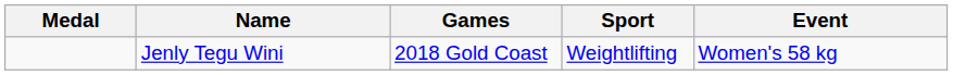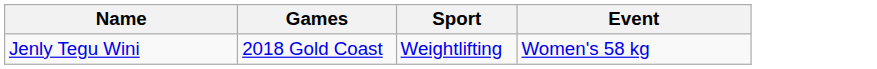 <table class="wikitable">
 <tr>
-<th style="width:6em">Medal</th>
 <th style="width:12em">Name</th>
 <th style="width:8em">Games</th>
 <th style="width:6em">Sport</th>
 <th style="width:12em">Event</th>
 </tr>
 <tr>
-<td></td>
 <td><a href='#'>Jenly Tegu Wini</a></td>
 <td><a href='#'>2018 Gold Coast</a></td>
 <td><a href='#'>Weightlifting</a></td>
 <td><a href='#'>Women's 58 kg</a></td>
 </tr>
 </table>
